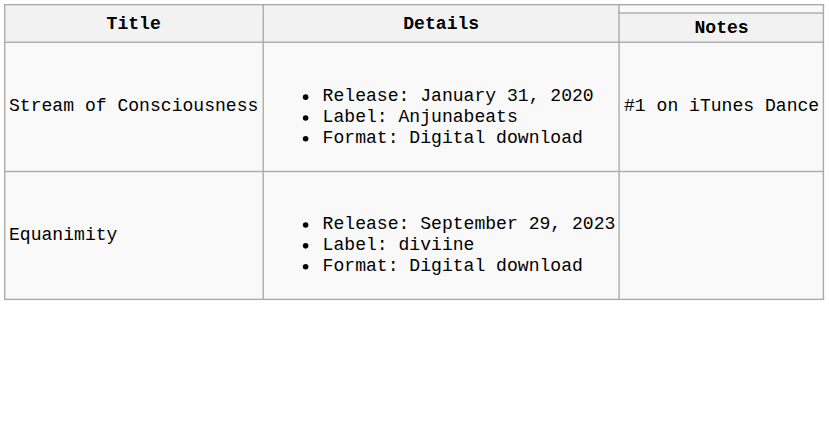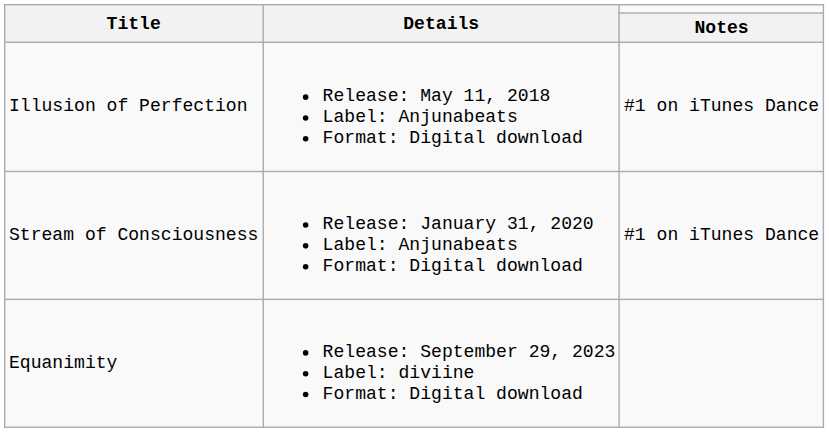 <table class="wikitable">
 <tr>
 <th rowspan="2">Title</th>
 <th rowspan="2">Details</th>
 <td></td>
 </tr>
 <tr>
 <th>Notes</th>
+</tr>
+<tr>
+<td>Illusion of Perfection</td>
+<td><br><ul><li>Release: May 11, 2018</li><li>Label: Anjunabeats</li><li>Format: Digital download</li></ul></td>
+<td>#1 on iTunes Dance</td>
 </tr>
 <tr>
 <td>Stream of Consciousness</td>
 <td><br><ul><li>Release: January 31, 2020</li><li>Label: Anjunabeats</li><li>Format: Digital download</li></ul></td>
 <td>#1 on iTunes Dance</td>
 </tr>
 <tr>
 <td>Equanimity</td>
 <td><br><ul><li>Release: September 29, 2023</li><li>Label: diviine</li><li>Format: Digital download</li></ul></td>
 <td></td>
 </tr>
 </table>
